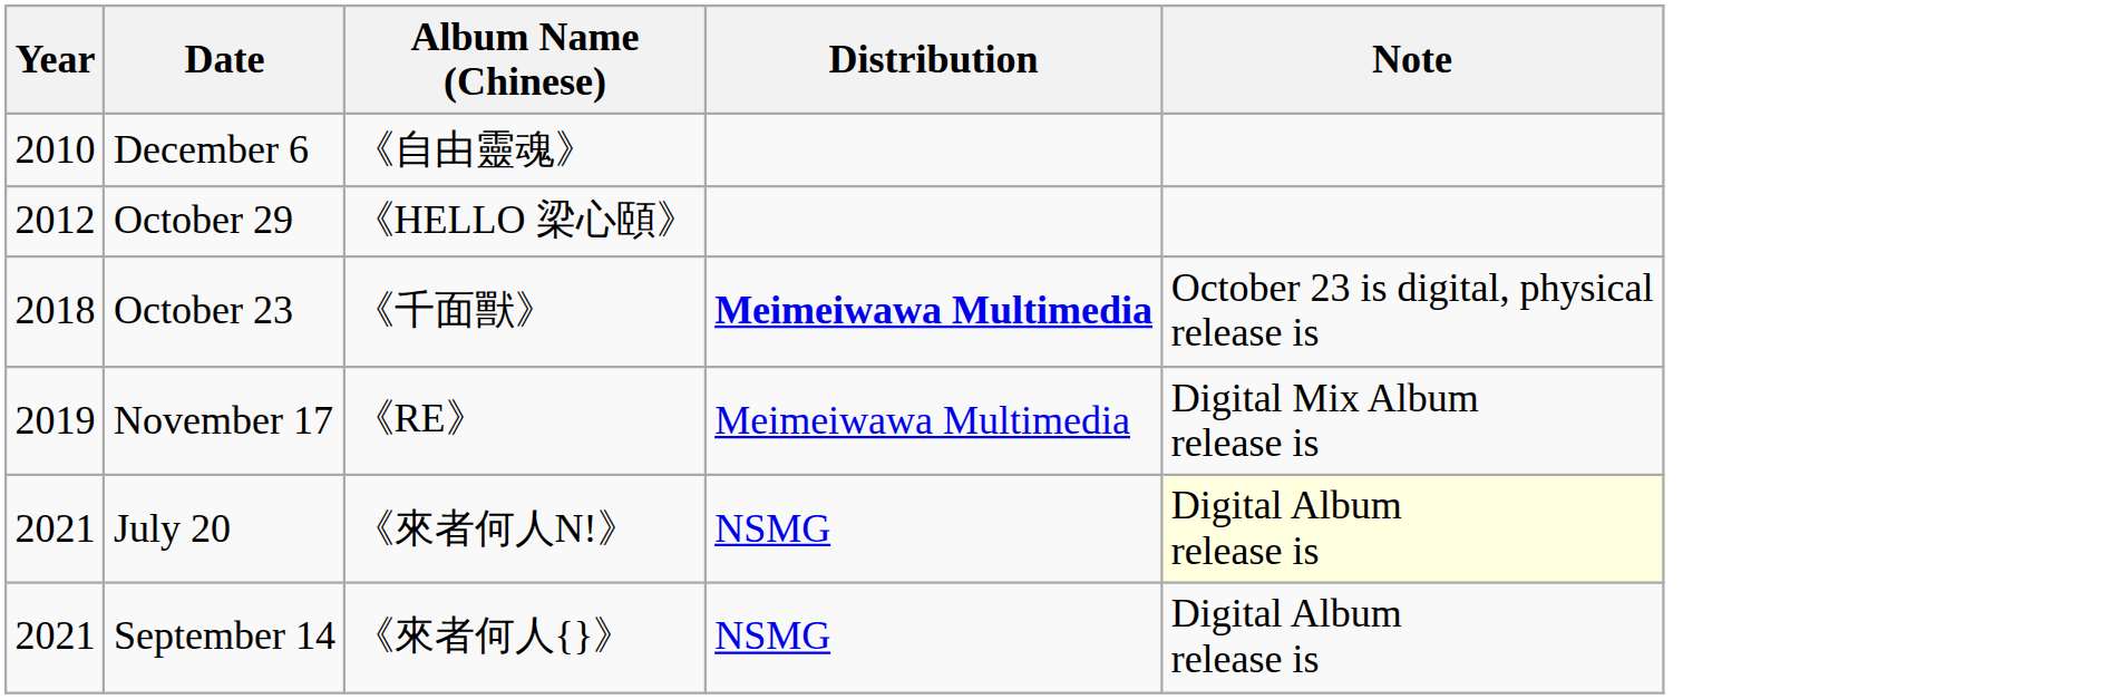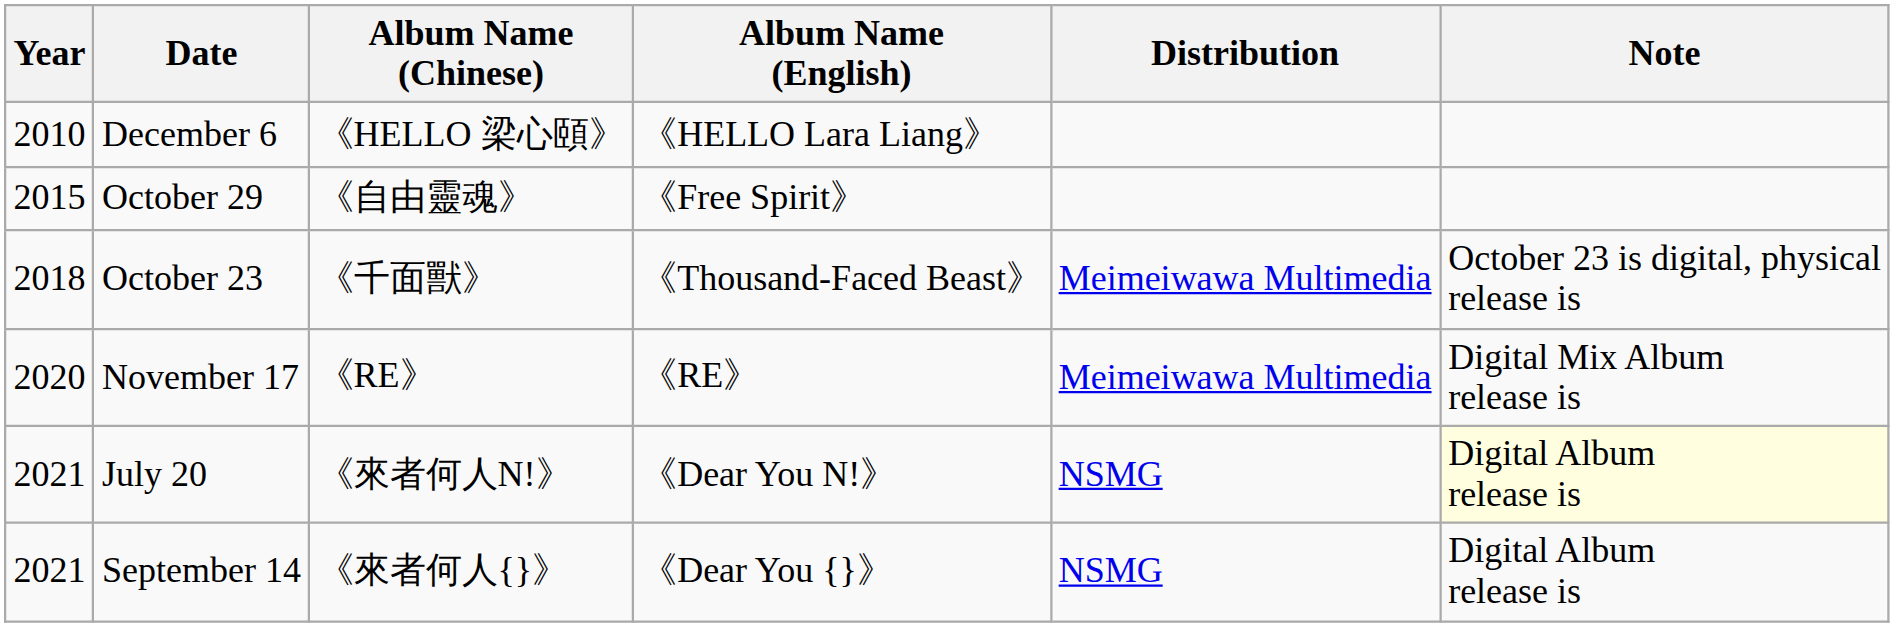 <table class="wikitable">
 <tr>
 <th>Year</th>
 <th>Date</th>
 <th>Album Name<br>(Chinese)</th>
+<th>Album Name<br>(English)</th>
 <th>Distribution</th>
 <th>Note</th>
 </tr>
 <tr>
 <td>2010</td>
 <td>December 6</td>
-<td>《自由靈魂》</td>
+<td>《HELLO 梁心頤》</td>
+<td>《HELLO Lara Liang》</td>
 <td></td>
 <td></td>
 </tr>
 <tr>
-<td>2012</td>
+<td>2015</td>
 <td>October 29</td>
-<td>《HELLO 梁心頤》</td>
+<td>《自由靈魂》</td>
+<td>《Free Spirit》</td>
 <td></td>
 <td></td>
 </tr>
 <tr>
 <td>2018</td>
 <td>October 23</td>
 <td>《千面獸》</td>
-<td><strong><a href='#'>Meimeiwawa Multimedia</a></strong></td>
+<td>《Thousand-Faced Beast》</td>
+<td><a href='#'>Meimeiwawa Multimedia</a></td>
 <td>October 23 is digital, physical <br>release is </td>
 </tr>
 <tr>
-<td>2019</td>
+<td>2020</td>
 <td>November 17</td>
+<td>《RE》</td>
 <td>《RE》</td>
 <td><a href='#'>Meimeiwawa Multimedia</a></td>
 <td>Digital Mix Album <br>release is </td>
 </tr>
 <tr>
 <td>2021</td>
 <td>July 20</td>
 <td>《來者何人N!》</td>
+<td>《Dear You N!》</td>
 <td><a href='#'>NSMG</a></td>
 <td style="background: lightyellow;">Digital Album <br>release is </td>
 </tr>
 <tr>
 <td>2021</td>
 <td>September 14</td>
 <td>《來者何人{}》</td>
+<td>《Dear You {}》</td>
 <td><a href='#'>NSMG</a></td>
 <td>Digital Album <br>release is </td>
 </tr>
 </table>
